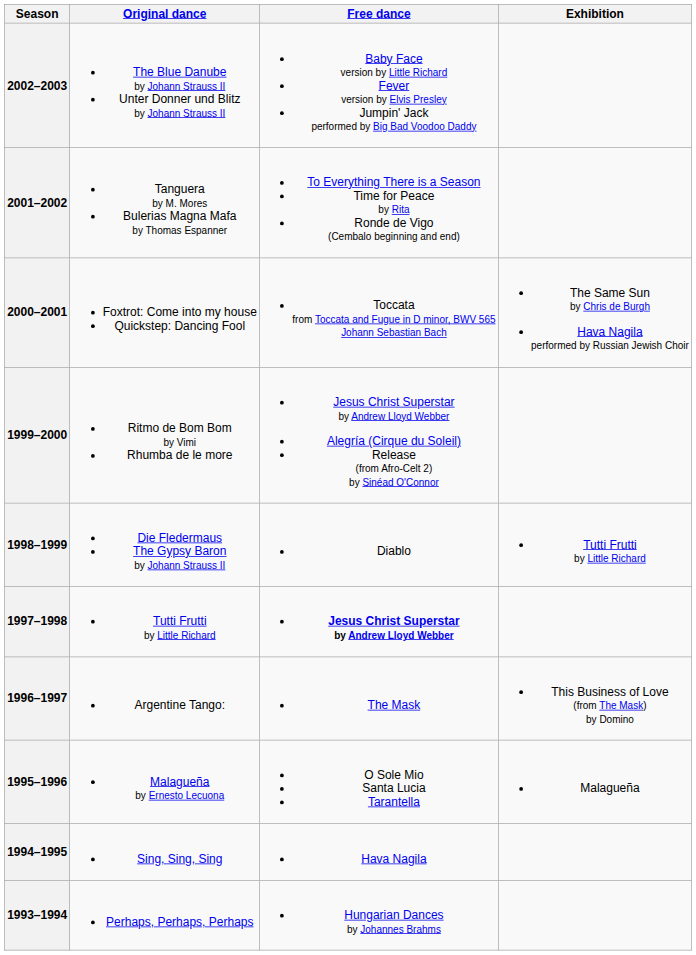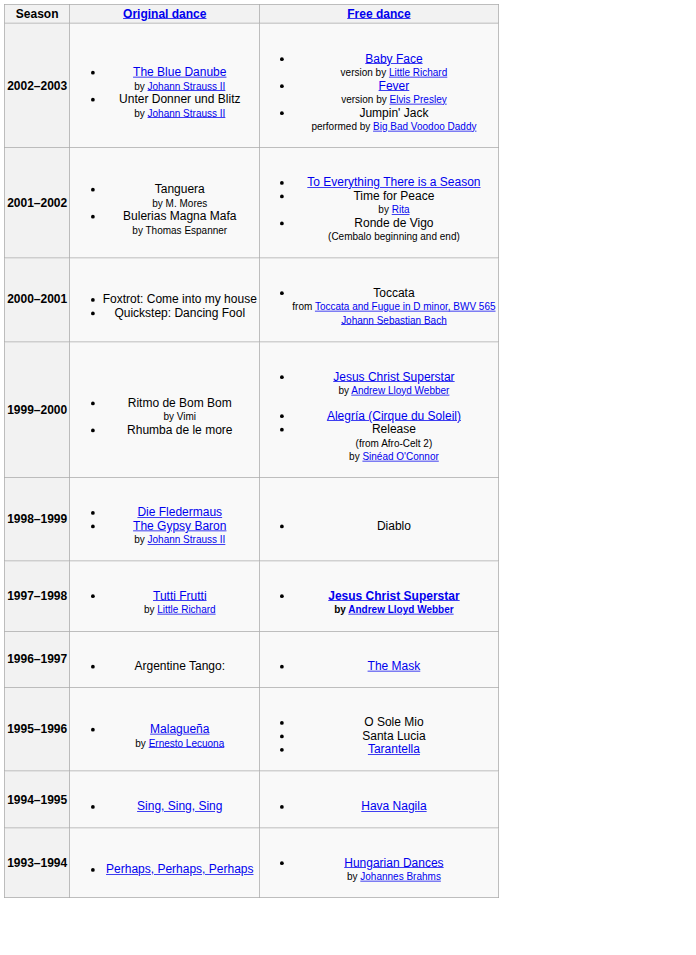 <table class="wikitable" style="text-align:center">
 <tr>
 <th>Season</th>
 <th><a href='#'>Original dance</a></th>
 <th><a href='#'>Free dance</a></th>
-<th>Exhibition</th>
 </tr>
 <tr>
 <th>2002–2003 <br></th>
 <td><br><ul><li><a href='#'>The Blue Danube</a> <br><small> by <a href='#'>Johann Strauss II</a> </small></li><li>Unter Donner und Blitz <br><small> by <a href='#'>Johann Strauss II</a> </small></li></ul></td>
 <td><br><ul><li><a href='#'>Baby Face</a> <br><small> version by <a href='#'>Little Richard</a> </small></li><li><a href='#'>Fever</a> <br><small> version by <a href='#'>Elvis Presley</a> </small></li><li>Jumpin' Jack <br><small> performed by <a href='#'>Big Bad Voodoo Daddy</a> </small></li></ul></td>
-<td></td>
 </tr>
 <tr>
 <th>2001–2002 <br></th>
 <td><br><ul><li>Tanguera <br><small> by M. Mores </small></li><li>Bulerias Magna Mafa <br><small> by Thomas Espanner </small></li></ul></td>
 <td><br><ul><li><a href='#'>To Everything There is a Season</a></li><li>Time for Peace <br><small> by <a href='#'>Rita</a> </small></li><li>Ronde de Vigo <br><small> (Cembalo beginning and end) </small></li></ul></td>
-<td></td>
 </tr>
 <tr>
 <th>2000–2001 <br></th>
 <td><br><ul><li>Foxtrot: Come into my house</li><li>Quickstep: Dancing Fool</li></ul></td>
 <td><br><ul><li>Toccata <br><small> from <a href='#'>Toccata and Fugue in D minor, BWV 565</a> <br> <a href='#'>Johann Sebastian Bach</a> </small></li></ul></td>
-<td><br><ul><li>The Same Sun <br><small> by <a href='#'>Chris de Burgh</a> </small></li></ul><ul><li><a href='#'>Hava Nagila</a> <br><small> performed by Russian Jewish Choir </small></li></ul></td>
 </tr>
 <tr>
 <th>1999–2000 <br></th>
 <td><br><ul><li>Ritmo de Bom Bom <br><small> by Vimi </small></li><li>Rhumba de le more</li></ul></td>
 <td><br><ul><li><a href='#'>Jesus Christ Superstar</a> <br><small> by <a href='#'>Andrew Lloyd Webber</a> </small></li></ul><ul><li><a href='#'>Alegría (Cirque du Soleil)</a></li><li>Release <br><small> (from Afro-Celt 2) <br> by <a href='#'>Sinéad O'Connor</a> </small></li></ul></td>
-<td></td>
 </tr>
 <tr>
 <th>1998–1999 <br></th>
 <td><br><ul><li><a href='#'>Die Fledermaus</a></li><li><a href='#'>The Gypsy Baron</a> <br><small> by <a href='#'>Johann Strauss II</a> </small></li></ul></td>
 <td><br><ul><li>Diablo</li></ul></td>
-<td><br><ul><li><a href='#'>Tutti Frutti</a> <br><small> by <a href='#'>Little Richard</a> </small></li></ul></td>
 </tr>
 <tr>
 <th>1997–1998 <br></th>
 <td><br><ul><li><a href='#'>Tutti Frutti</a> <br><small> by <a href='#'>Little Richard</a> </small></li></ul></td>
 <td><strong><br><ul><li><a href='#'>Jesus Christ Superstar</a> <br><small> by <a href='#'>Andrew Lloyd Webber</a> </small></li></ul></strong></td>
-<td></td>
 </tr>
 <tr>
 <th>1996–1997 <br></th>
 <td><br><ul><li>Argentine Tango:</li></ul></td>
 <td><br><ul><li><a href='#'>The Mask</a></li></ul></td>
-<td><br><ul><li>This Business of Love <br><small> (from <a href='#'>The Mask</a>) <br> by Domino </small></li></ul></td>
 </tr>
 <tr>
 <th>1995–1996 <br></th>
 <td><br><ul><li><a href='#'>Malagueña</a> <br><small> by <a href='#'>Ernesto Lecuona</a> </small></li></ul></td>
 <td><br><ul><li>O Sole Mio</li><li>Santa Lucia</li><li><a href='#'>Tarantella</a></li></ul></td>
-<td><br><ul><li>Malagueña</li></ul></td>
 </tr>
 <tr>
 <th>1994–1995 <br></th>
 <td><br><ul><li><a href='#'>Sing, Sing, Sing</a></li></ul></td>
 <td><br><ul><li><a href='#'>Hava Nagila</a></li></ul></td>
-<td></td>
 </tr>
 <tr>
 <th>1993–1994 <br></th>
 <td><br><ul><li><a href='#'>Perhaps, Perhaps, Perhaps</a></li></ul></td>
 <td><br><ul><li><a href='#'>Hungarian Dances</a> <br><small> by <a href='#'>Johannes Brahms</a> </small></li></ul></td>
-<td></td>
 </tr>
 </table>
